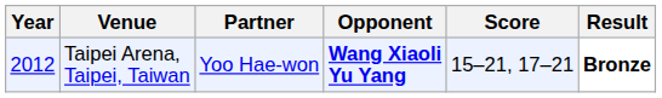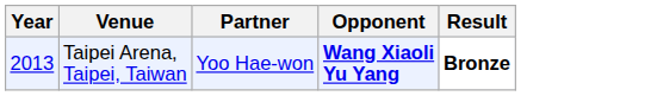 <table class="sortable wikitable" style="font-size: 90%;">
 <tr>
 <th>Year</th>
 <th>Venue</th>
 <th>Partner</th>
 <th>Opponent</th>
-<th>Score</th>
 <th>Result</th>
 </tr>
 <tr style="background:#ECF2FF">
-<td align="center"><a href='#'>2012</a></td>
+<td align="center"><a href='#'>2013</a></td>
 <td align="left">Taipei Arena,<br><a href='#'>Taipei, Taiwan</a></td>
 <td align="left"> <a href='#'>Yoo Hae-won</a></td>
 <td align="left"><strong> <a href='#'>Wang Xiaoli</a> <br>  <a href='#'>Yu Yang</a></strong></td>
-<td align="left">15–21, 17–21</td>
 <td style="text-align:left; background:white"> <strong>Bronze</strong></td>
 </tr>
 </table>
